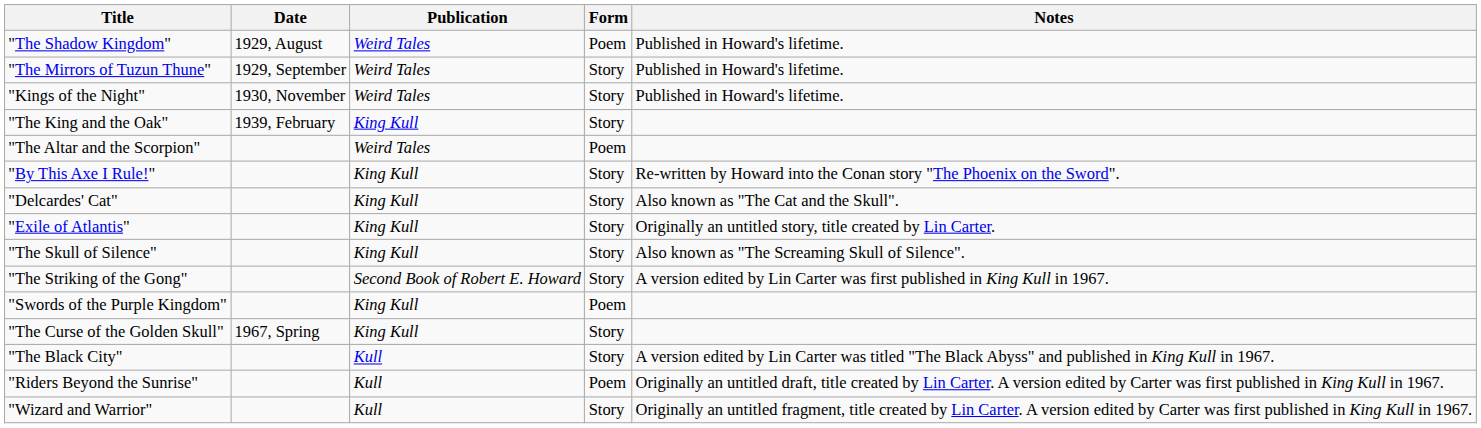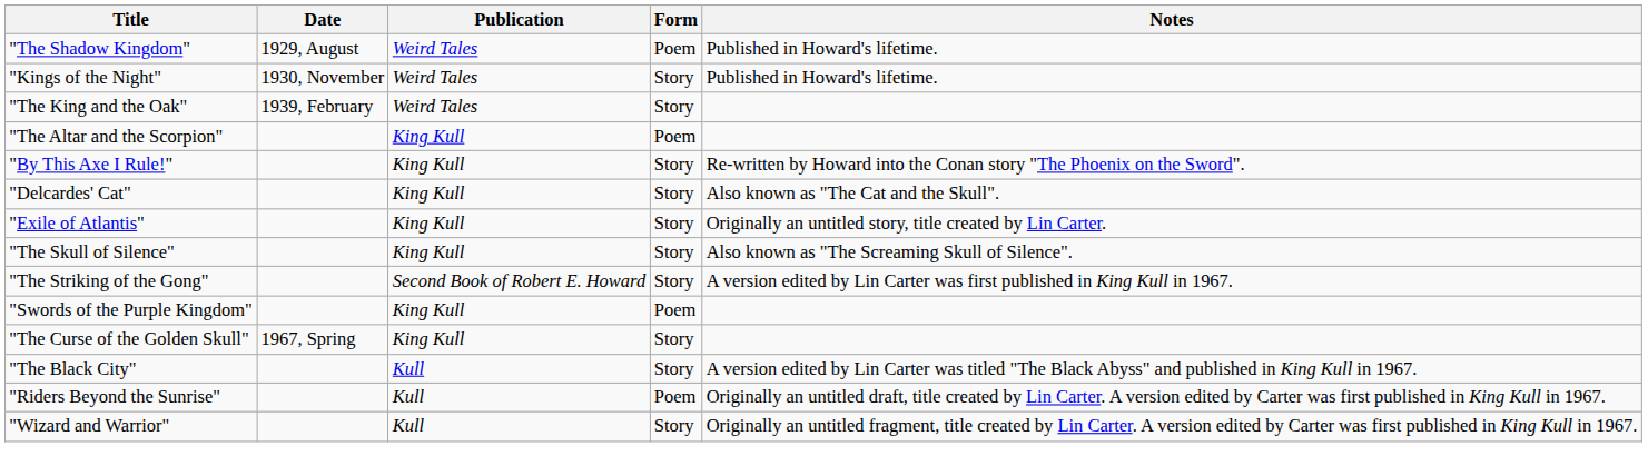 <table class="wikitable sortable">
 <tr>
 <th>Title</th>
 <th>Date</th>
 <th>Publication</th>
 <th>Form</th>
 <th>Notes</th>
 </tr>
 <tr>
 <td>"<a href='#'>The Shadow Kingdom</a>"</td>
 <td>1929, August</td>
 <td><em><a href='#'>Weird Tales</a></em></td>
 <td>Poem</td>
 <td>Published in Howard's lifetime.</td>
 </tr>
 <tr>
-<td>"<a href='#'>The Mirrors of Tuzun Thune</a>"</td>
-<td>1929, September</td>
-<td><em>Weird Tales</em></td>
-<td>Story</td>
-<td>Published in Howard's lifetime.</td>
-</tr>
-<tr>
 <td>"Kings of the Night"</td>
 <td>1930, November</td>
 <td><em>Weird Tales</em></td>
 <td>Story</td>
 <td>Published in Howard's lifetime.</td>
 </tr>
 <tr>
 <td>"The King and the Oak"</td>
 <td>1939, February</td>
-<td><em><a href='#'>King Kull</a></em></td>
+<td><em>Weird Tales</em></td>
 <td>Story</td>
 <td></td>
 </tr>
 <tr>
 <td>"The Altar and the Scorpion"</td>
 <td></td>
-<td><em>Weird Tales</em></td>
+<td><em><a href='#'>King Kull</a></em></td>
 <td>Poem</td>
 <td></td>
 </tr>
 <tr>
 <td>"<a href='#'>By This Axe I Rule!</a>"</td>
 <td></td>
 <td><em>King Kull</em></td>
 <td>Story</td>
 <td>Re-written by Howard into the Conan story "<a href='#'>The Phoenix on the Sword</a>".</td>
 </tr>
 <tr>
 <td>"Delcardes' Cat"</td>
 <td></td>
 <td><em>King Kull</em></td>
 <td>Story</td>
 <td>Also known as "The Cat and the Skull".</td>
 </tr>
 <tr>
 <td>"<a href='#'>Exile of Atlantis</a>"</td>
 <td></td>
 <td><em>King Kull</em></td>
 <td>Story</td>
 <td>Originally an untitled story, title created by <a href='#'>Lin Carter</a>.</td>
 </tr>
 <tr>
 <td>"The Skull of Silence"</td>
 <td></td>
 <td><em>King Kull</em></td>
 <td>Story</td>
 <td>Also known as "The Screaming Skull of Silence".</td>
 </tr>
 <tr>
 <td>"The Striking of the Gong"</td>
 <td></td>
 <td><em>Second Book of Robert E. Howard</em></td>
 <td>Story</td>
 <td>A version edited by Lin Carter was first published in <em>King Kull</em> in 1967.</td>
 </tr>
 <tr>
 <td>"Swords of the Purple Kingdom"</td>
 <td></td>
 <td><em>King Kull</em></td>
 <td>Poem</td>
 <td></td>
 </tr>
 <tr>
 <td>"The Curse of the Golden Skull"</td>
 <td>1967, Spring</td>
 <td><em>King Kull</em></td>
 <td>Story</td>
 <td></td>
 </tr>
 <tr>
 <td>"The Black City"</td>
 <td></td>
 <td><em><a href='#'>Kull</a></em></td>
 <td>Story</td>
 <td>A version edited by Lin Carter was titled "The Black Abyss" and published in <em>King Kull</em> in 1967.</td>
 </tr>
 <tr>
 <td>"Riders Beyond the Sunrise"</td>
 <td></td>
 <td><em>Kull</em></td>
 <td>Poem</td>
 <td>Originally an untitled draft, title created by <a href='#'>Lin Carter</a>. A version edited by Carter was first published in <em>King Kull</em> in 1967.</td>
 </tr>
 <tr>
 <td>"Wizard and Warrior"</td>
 <td></td>
 <td><em>Kull</em></td>
 <td>Story</td>
 <td>Originally an untitled fragment, title created by <a href='#'>Lin Carter</a>. A version edited by Carter was first published in <em>King Kull</em> in 1967.</td>
 </tr>
 </table>
